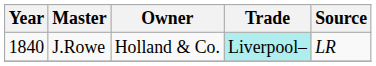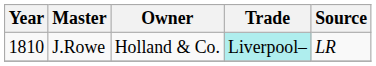 <table class=" wikitable">
 <tr>
 <th>Year</th>
 <th>Master</th>
 <th>Owner</th>
 <th>Trade</th>
 <th>Source</th>
 </tr>
 <tr>
-<td>1840</td>
+<td>1810</td>
 <td>J.Rowe</td>
 <td>Holland & Co.</td>
 <td style="background: paleturquoise;">Liverpool–</td>
 <td><em>LR</em></td>
 </tr>
 <tr>
 </tr>
 </table>
